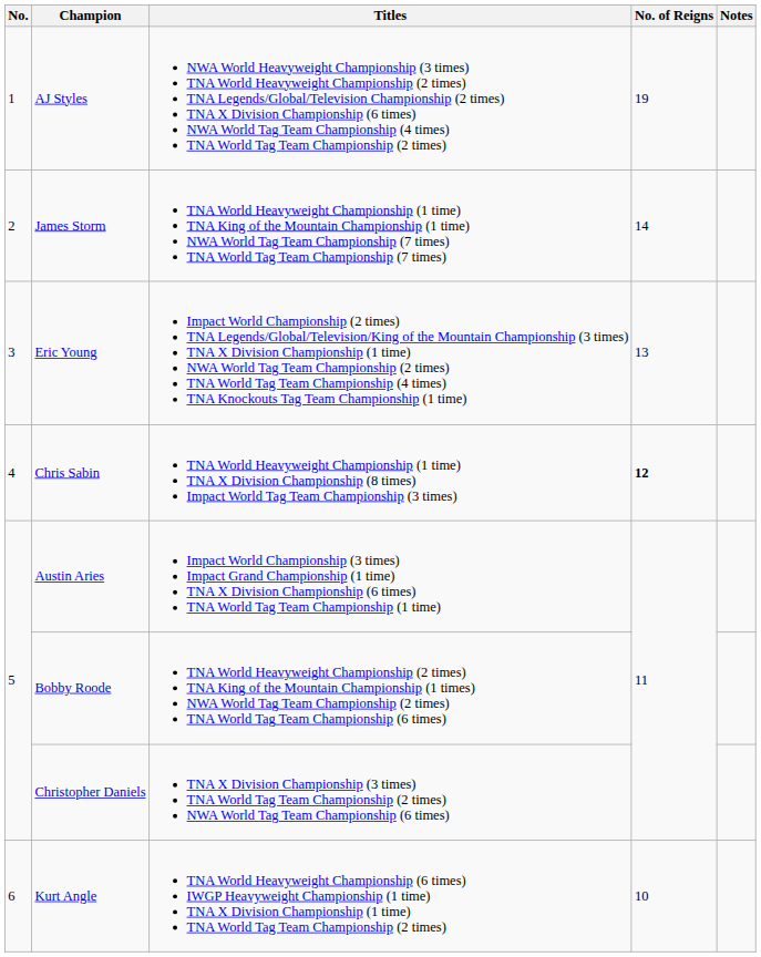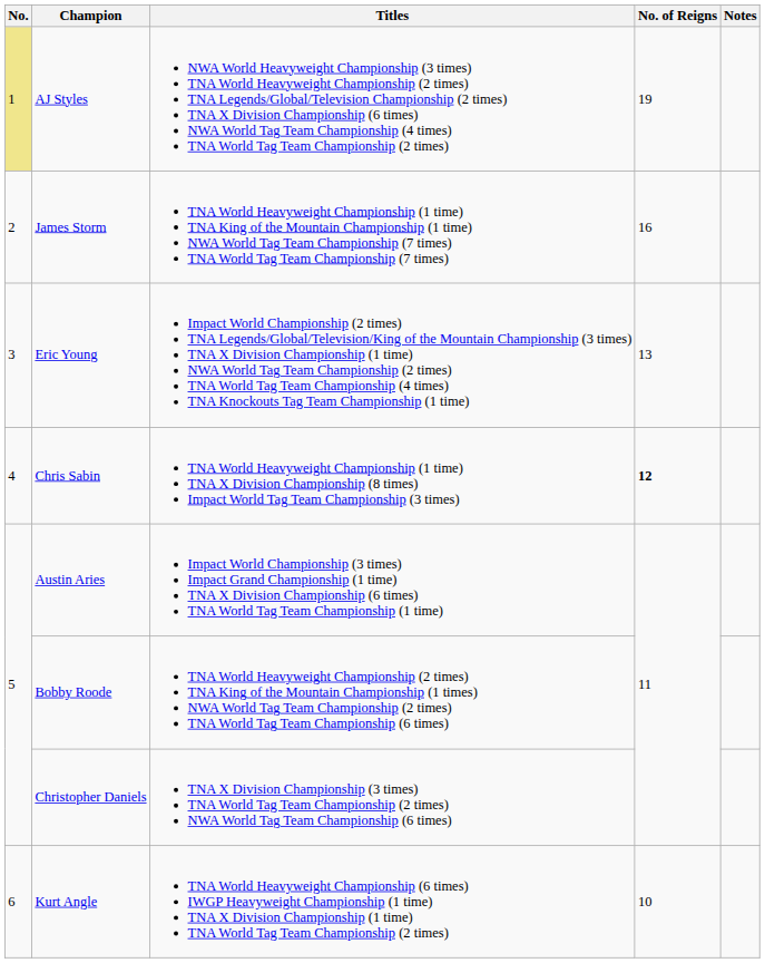 <table class="wikitable">
 <tr>
 <th>No.</th>
 <th>Champion</th>
 <th>Titles</th>
 <th>No. of Reigns</th>
 <th>Notes</th>
 </tr>
 <tr>
-<td>1</td>
+<td style="background: khaki;">1</td>
 <td><a href='#'>AJ Styles</a></td>
 <td><br><ul><li><a href='#'>NWA World Heavyweight Championship</a> (3 times)</li><li><a href='#'>TNA World Heavyweight Championship</a> (2 times)</li><li><a href='#'>TNA Legends/Global/Television Championship</a> (2 times)</li><li><a href='#'>TNA X Division Championship</a> (6 times)</li><li><a href='#'>NWA World Tag Team Championship</a> (4 times)</li><li><a href='#'>TNA World Tag Team Championship</a> (2 times)</li></ul></td>
 <td>19</td>
 <td></td>
 </tr>
 <tr>
 <td>2</td>
 <td><a href='#'>James Storm</a></td>
 <td><br><ul><li><a href='#'>TNA World Heavyweight Championship</a> (1 time)</li><li><a href='#'>TNA King of the Mountain Championship</a> (1 time)</li><li><a href='#'>NWA World Tag Team Championship</a> (7 times)</li><li><a href='#'>TNA World Tag Team Championship</a> (7 times)</li></ul></td>
-<td>14</td>
+<td>16</td>
 <td></td>
 </tr>
 <tr>
 <td>3</td>
 <td><a href='#'>Eric Young</a></td>
 <td><br><ul><li><a href='#'>Impact World Championship</a> (2 times)</li><li><a href='#'>TNA Legends/Global/Television/King of the Mountain Championship</a> (3 times)</li><li><a href='#'>TNA X Division Championship</a> (1 time)</li><li><a href='#'>NWA World Tag Team Championship</a> (2 times)</li><li><a href='#'>TNA World Tag Team Championship</a> (4 times)</li><li><a href='#'>TNA Knockouts Tag Team Championship</a> (1 time)</li></ul></td>
 <td>13</td>
 <td></td>
 </tr>
 <tr>
 <td>4</td>
 <td><a href='#'>Chris Sabin</a></td>
 <td><br><ul><li><a href='#'>TNA World Heavyweight Championship</a> (1 time)</li><li><a href='#'>TNA X Division Championship</a> (8 times)</li><li><a href='#'>Impact World Tag Team Championship</a> (3 times)</li></ul></td>
 <td><strong>12</strong></td>
 <td></td>
 </tr>
 <tr>
 <td rowspan=3>5</td>
 <td><a href='#'>Austin Aries</a></td>
 <td><br><ul><li><a href='#'>Impact World Championship</a> (3 times)</li><li><a href='#'>Impact Grand Championship</a> (1 time)</li><li><a href='#'>TNA X Division Championship</a> (6 times)</li><li><a href='#'>TNA World Tag Team Championship</a> (1 time)</li></ul></td>
 <td rowspan=3>11</td>
 <td></td>
 </tr>
 <tr>
 <td><a href='#'>Bobby Roode</a></td>
 <td><br><ul><li><a href='#'>TNA World Heavyweight Championship</a> (2 times)</li><li><a href='#'>TNA King of the Mountain Championship</a> (1 times)</li><li><a href='#'>NWA World Tag Team Championship</a> (2 times)</li><li><a href='#'>TNA World Tag Team Championship</a> (6 times)</li></ul></td>
 <td></td>
 </tr>
 <tr>
 <td><a href='#'>Christopher Daniels</a></td>
 <td><br><ul><li><a href='#'>TNA X Division Championship</a> (3 times)</li><li><a href='#'>TNA World Tag Team Championship</a> (2 times)</li><li><a href='#'>NWA World Tag Team Championship</a> (6 times)</li></ul></td>
 <td></td>
 </tr>
 <tr>
 <td>6</td>
 <td><a href='#'>Kurt Angle</a></td>
 <td><br><ul><li><a href='#'>TNA World Heavyweight Championship</a> (6 times)</li><li><a href='#'>IWGP Heavyweight Championship</a> (1 time)</li><li><a href='#'>TNA X Division Championship</a> (1 time)</li><li><a href='#'>TNA World Tag Team Championship</a> (2 times)</li></ul></td>
 <td>10</td>
 <td></td>
 </tr>
 </table>
